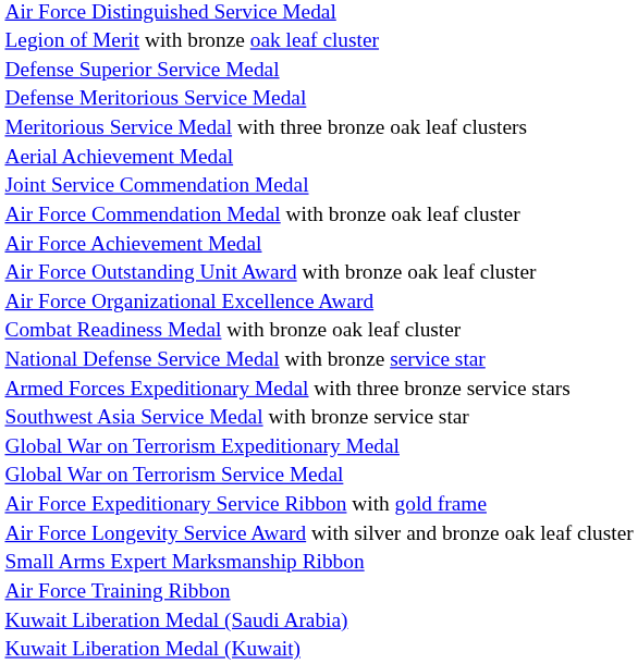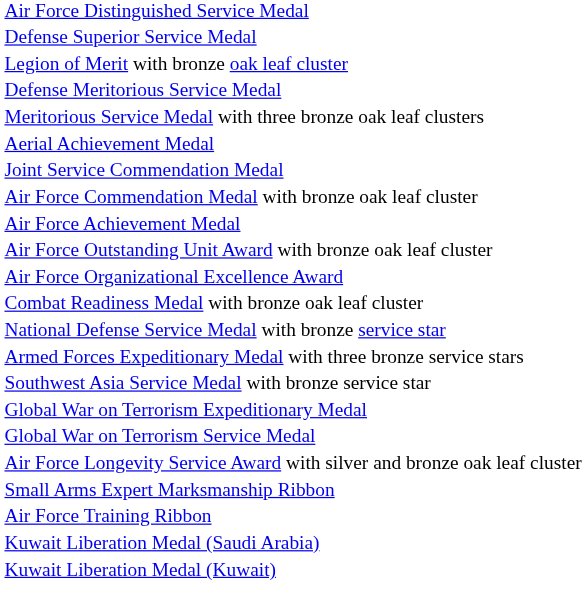 <table>
 <tr>
 <td></td>
 <td><a href='#'>Air Force Distinguished Service Medal</a></td>
 </tr>
 <tr>
 <td></td>
-<td><a href='#'>Legion of Merit</a> with bronze <a href='#'>oak leaf cluster</a></td>
+<td><a href='#'>Defense Superior Service Medal</a></td>
 </tr>
 <tr>
 <td></td>
-<td><a href='#'>Defense Superior Service Medal</a></td>
+<td><a href='#'>Legion of Merit</a> with bronze <a href='#'>oak leaf cluster</a></td>
 </tr>
 <tr>
 <td></td>
 <td><a href='#'>Defense Meritorious Service Medal</a></td>
 </tr>
 <tr>
 <td></td>
 <td><a href='#'>Meritorious Service Medal</a> with three bronze oak leaf clusters</td>
 </tr>
 <tr>
 <td></td>
 <td><a href='#'>Aerial Achievement Medal</a></td>
 </tr>
 <tr>
 <td></td>
 <td><a href='#'>Joint Service Commendation Medal</a></td>
 </tr>
 <tr>
 <td></td>
 <td><a href='#'>Air Force Commendation Medal</a> with bronze oak leaf cluster</td>
 </tr>
 <tr>
 <td></td>
 <td><a href='#'>Air Force Achievement Medal</a></td>
 </tr>
 <tr>
 <td></td>
 <td><a href='#'>Air Force Outstanding Unit Award</a> with bronze oak leaf cluster</td>
 </tr>
 <tr>
 <td></td>
 <td><a href='#'>Air Force Organizational Excellence Award</a></td>
 </tr>
 <tr>
 <td></td>
 <td><a href='#'>Combat Readiness Medal</a> with bronze oak leaf cluster</td>
 </tr>
 <tr>
 <td></td>
 <td><a href='#'>National Defense Service Medal</a> with bronze <a href='#'>service star</a></td>
 </tr>
 <tr>
 <td></td>
 <td><a href='#'>Armed Forces Expeditionary Medal</a> with three bronze service stars</td>
 </tr>
 <tr>
 <td></td>
 <td><a href='#'>Southwest Asia Service Medal</a> with bronze service star</td>
 </tr>
 <tr>
 <td></td>
 <td><a href='#'>Global War on Terrorism Expeditionary Medal</a></td>
 </tr>
 <tr>
 <td></td>
 <td><a href='#'>Global War on Terrorism Service Medal</a></td>
 </tr>
 <tr>
 <td></td>
-<td><a href='#'>Air Force Expeditionary Service Ribbon</a> with <a href='#'>gold frame</a></td>
-</tr>
-<tr>
-<td></td>
 <td><a href='#'>Air Force Longevity Service Award</a> with silver and bronze oak leaf cluster</td>
 </tr>
 <tr>
 <td></td>
 <td><a href='#'>Small Arms Expert Marksmanship Ribbon</a></td>
 </tr>
 <tr>
 <td></td>
 <td><a href='#'>Air Force Training Ribbon</a></td>
 </tr>
 <tr>
 <td></td>
 <td><a href='#'>Kuwait Liberation Medal (Saudi Arabia)</a></td>
 </tr>
 <tr>
 <td></td>
 <td><a href='#'>Kuwait Liberation Medal (Kuwait)</a></td>
 </tr>
 <tr>
 </tr>
 </table>
